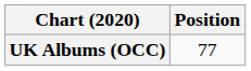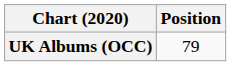 <table class="wikitable plainrowheaders" style="text-align:center">
 <tr>
 <th scope="col">Chart (2020)</th>
 <th scope="col">Position</th>
 </tr>
 <tr>
 <th scope="row">UK Albums (OCC)</th>
-<td>77</td>
+<td>79</td>
 </tr>
 </table>
